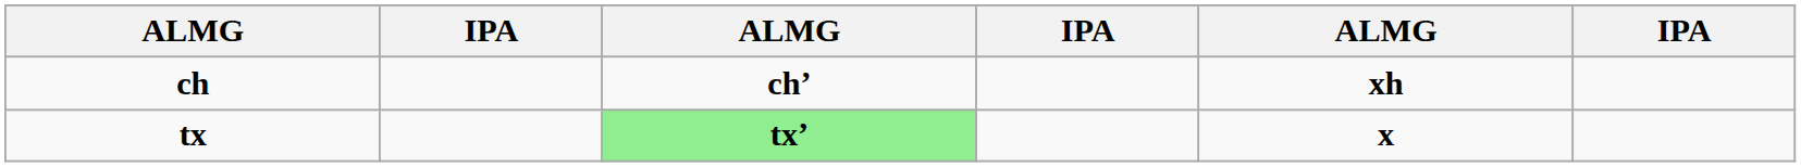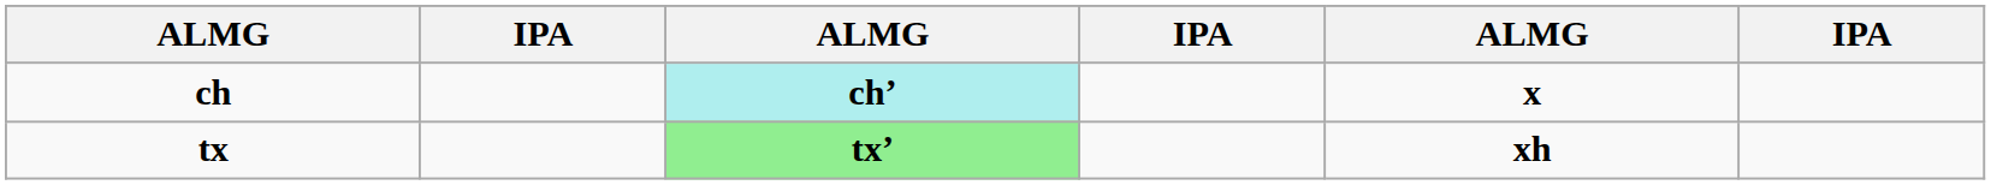 <table class="wikitable" style="text-align:center;" width="55%">
 <tr>
 <th>ALMG</th>
 <th>IPA</th>
 <th>ALMG</th>
 <th>IPA</th>
 <th>ALMG</th>
 <th>IPA</th>
 </tr>
 <tr>
 <td><strong>ch</strong></td>
 <td></td>
-<td><strong>chʼ</strong></td>
+<td style="background: paleturquoise;"><strong>chʼ</strong></td>
 <td></td>
-<td><strong>xh</strong></td>
+<td><strong>x</strong></td>
 <td></td>
 </tr>
 <tr>
 <td><strong>tx</strong></td>
 <td></td>
 <td style="background: lightgreen;"><strong>txʼ</strong></td>
 <td></td>
-<td><strong>x</strong></td>
+<td><strong>xh</strong></td>
 <td></td>
 </tr>
 </table>
